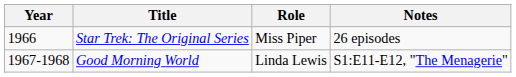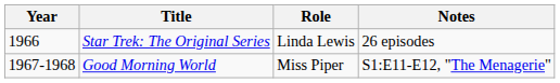 <table class="wikitable">
 <tr>
 <th>Year</th>
 <th>Title</th>
 <th>Role</th>
 <th>Notes</th>
 </tr>
 <tr>
 <td>1966</td>
 <td><em><a href='#'>Star Trek: The Original Series</a></em></td>
-<td>Miss Piper</td>
+<td>Linda Lewis</td>
 <td>26 episodes</td>
 </tr>
 <tr>
 <td>1967-1968</td>
 <td><em><a href='#'>Good Morning World</a></em></td>
-<td>Linda Lewis</td>
+<td>Miss Piper</td>
 <td>S1:E11-E12, "<a href='#'>The Menagerie</a>"</td>
 </tr>
 </table>
